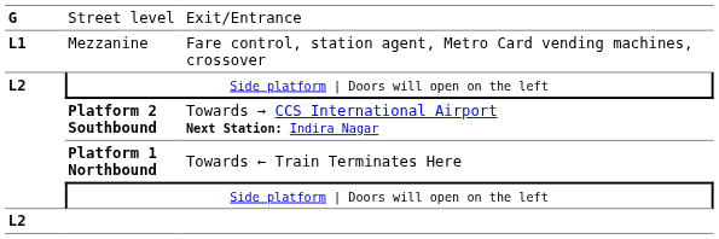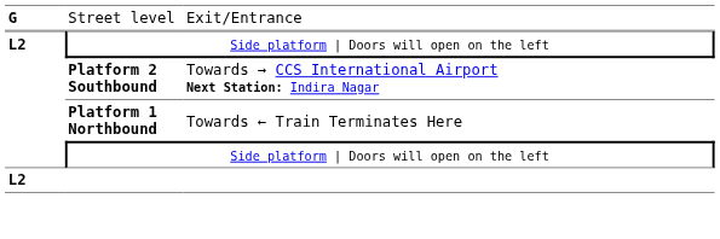 <table table border=0 cellspacing=0 cellpadding=3>
 <tr>
 <td style="border-bottom:solid 1px gray;border-top:solid 1px gray;" width=50 valign=top><strong>G</strong></td>
 <td style="border-top:solid 1px gray;border-bottom:solid 1px gray;" width=100 valign=top>Street level</td>
 <td style="border-top:solid 1px gray;border-bottom:solid 1px gray;" width=500 valign=top>Exit/Entrance</td>
-</tr>
-<tr>
-<td valign=top><strong>L1</strong></td>
-<td valign=top>Mezzanine</td>
-<td valign=top>Fare control, station agent, Metro Card vending machines, crossover<br></td>
 </tr>
 <tr>
 <td style="border-top:solid 1px gray;border-bottom:solid 1px gray;" width=50 rowspan=4 valign=top><strong>L2</strong></td>
 <td style="border-top:solid 1px gray;border-right:solid 2px black;border-left:solid 2px black;border-bottom:solid 2px black;text-align:center;" colspan=2><small><a href='#'>Side platform</a> | Doors will open on the left </small></td>
 </tr>
 <tr>
 <td style="border-bottom:solid 1px gray;" width=100><span><strong>Platform 2</strong><br><strong>Southbound</strong></span></td>
 <td style="border-bottom:solid 1px gray;" width=500>Towards → <a href='#'>CCS International Airport</a><br><small><strong>Next Station:</strong> <a href='#'>Indira Nagar</a></small></td>
 </tr>
 <tr>
 <td><span><strong>Platform 1</strong><br><strong>Northbound</strong></span></td>
 <td><span></span>Towards ← Train Terminates Here</td>
 </tr>
 <tr>
 <td style="border-top:solid 2px black;border-right:solid 2px black;border-left:solid 2px black;border-bottom:solid 1px gray;text-align:center;" colspan=2><small><a href='#'>Side platform</a> | Doors will open on the left </small></td>
 </tr>
 <tr>
 <td style="border-bottom:solid 1px gray;" width=50 rowspan=2 valign=top><strong>L2</strong></td>
 <td style="border-bottom:solid 1px gray;" width=100></td>
 <td style="border-bottom:solid 1px gray;" width=500></td>
 </tr>
 <tr>
 </tr>
 </table>
